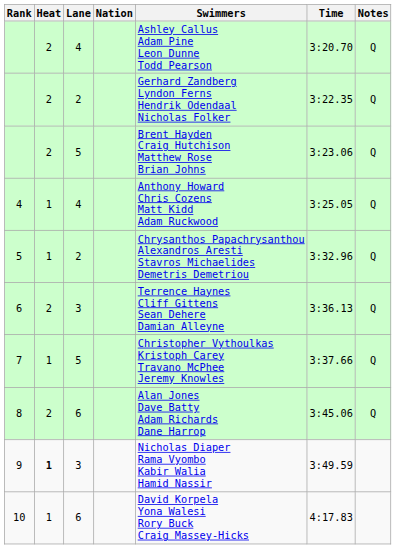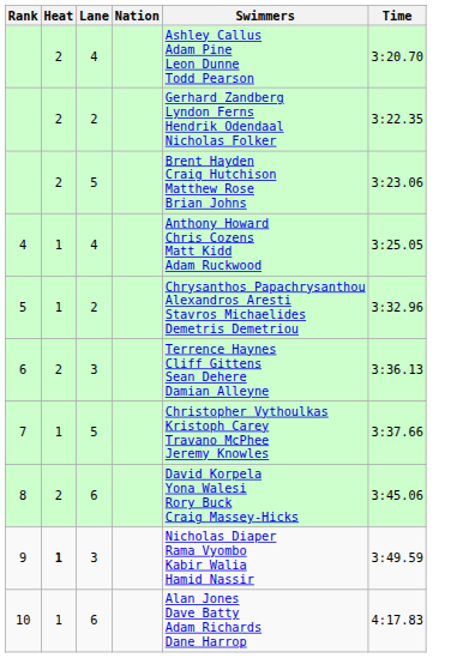 <table class="wikitable sortable" style="text-align:center">
 <tr>
 <th>Rank</th>
 <th>Heat</th>
 <th>Lane</th>
 <th>Nation</th>
 <th>Swimmers</th>
 <th>Time</th>
-<th>Notes</th>
 </tr>
 <tr bgcolor=ccffcc>
 <td></td>
 <td>2</td>
 <td>4</td>
 <td align=left></td>
 <td align=left><a href='#'>Ashley Callus</a><br><a href='#'>Adam Pine</a><br><a href='#'>Leon Dunne</a><br><a href='#'>Todd Pearson</a></td>
 <td>3:20.70</td>
-<td>Q</td>
 </tr>
 <tr bgcolor=ccffcc>
 <td></td>
 <td>2</td>
 <td>2</td>
 <td align=left></td>
 <td align=left><a href='#'>Gerhard Zandberg</a><br><a href='#'>Lyndon Ferns</a><br><a href='#'>Hendrik Odendaal</a><br><a href='#'>Nicholas Folker</a></td>
 <td>3:22.35</td>
-<td>Q</td>
 </tr>
 <tr bgcolor=ccffcc>
 <td></td>
 <td>2</td>
 <td>5</td>
 <td align=left></td>
 <td align=left><a href='#'>Brent Hayden</a><br><a href='#'>Craig Hutchison</a><br><a href='#'>Matthew Rose</a><br><a href='#'>Brian Johns</a></td>
 <td>3:23.06</td>
-<td>Q</td>
 </tr>
 <tr bgcolor=ccffcc>
 <td>4</td>
 <td>1</td>
 <td>4</td>
 <td align=left></td>
 <td align=left><a href='#'>Anthony Howard</a><br><a href='#'>Chris Cozens</a><br><a href='#'>Matt Kidd</a><br><a href='#'>Adam Ruckwood</a></td>
 <td>3:25.05</td>
-<td>Q</td>
 </tr>
 <tr bgcolor=ccffcc>
 <td>5</td>
 <td>1</td>
 <td>2</td>
 <td align=left></td>
 <td align=left><a href='#'>Chrysanthos Papachrysanthou</a><br><a href='#'>Alexandros Aresti</a><br><a href='#'>Stavros Michaelides</a><br><a href='#'>Demetris Demetriou</a></td>
 <td>3:32.96</td>
-<td>Q</td>
 </tr>
 <tr bgcolor=ccffcc>
 <td>6</td>
 <td>2</td>
 <td>3</td>
 <td align=left></td>
 <td align=left><a href='#'>Terrence Haynes</a><br><a href='#'>Cliff Gittens</a><br><a href='#'>Sean Dehere</a><br><a href='#'>Damian Alleyne</a></td>
 <td>3:36.13</td>
-<td>Q</td>
 </tr>
 <tr bgcolor=ccffcc>
 <td>7</td>
 <td>1</td>
 <td>5</td>
 <td align=left></td>
 <td align=left><a href='#'>Christopher Vythoulkas</a><br><a href='#'>Kristoph Carey</a><br><a href='#'>Travano McPhee</a><br><a href='#'>Jeremy Knowles</a></td>
 <td>3:37.66</td>
-<td>Q</td>
 </tr>
 <tr bgcolor=ccffcc>
 <td>8</td>
 <td>2</td>
 <td>6</td>
 <td align=left></td>
-<td align=left><a href='#'>Alan Jones</a><br><a href='#'>Dave Batty</a><br><a href='#'>Adam Richards</a><br><a href='#'>Dane Harrop</a></td>
+<td align=left><a href='#'>David Korpela</a><br><a href='#'>Yona Walesi</a><br><a href='#'>Rory Buck</a><br><a href='#'>Craig Massey-Hicks</a></td>
 <td>3:45.06</td>
-<td>Q</td>
 </tr>
 <tr>
 <td>9</td>
 <td><strong>1</strong></td>
 <td>3</td>
 <td align=left></td>
 <td align=left><a href='#'>Nicholas Diaper</a><br><a href='#'>Rama Vyombo</a><br><a href='#'>Kabir Walia</a><br><a href='#'>Hamid Nassir</a></td>
 <td>3:49.59</td>
-<td></td>
 </tr>
 <tr>
 <td>10</td>
 <td>1</td>
 <td>6</td>
 <td align=left></td>
-<td align=left><a href='#'>David Korpela</a><br><a href='#'>Yona Walesi</a><br><a href='#'>Rory Buck</a><br><a href='#'>Craig Massey-Hicks</a></td>
+<td align=left><a href='#'>Alan Jones</a><br><a href='#'>Dave Batty</a><br><a href='#'>Adam Richards</a><br><a href='#'>Dane Harrop</a></td>
 <td>4:17.83</td>
-<td></td>
 </tr>
 </table>
